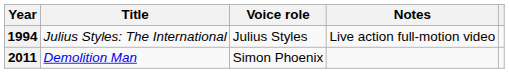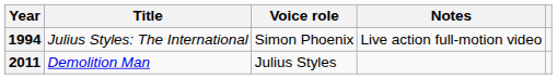 <table class="wikitable plainrowheaders" style="margin-right: 0;">
 <tr>
 <th scope="col">Year</th>
 <th scope="col">Title</th>
 <th scope="col">Voice role</th>
 <th scope="col">Notes</th>
 <th scope="col"></th>
 </tr>
 <tr>
 <th scope=row>1994</th>
 <td><em>Julius Styles: The International</em></td>
-<td>Julius Styles</td>
+<td>Simon Phoenix</td>
 <td>Live action full-motion video</td>
 <td style="text-align: center;"></td>
 </tr>
 <tr>
 <th scope=row>2011</th>
 <td><em><a href='#'>Demolition Man</a></em></td>
-<td>Simon Phoenix</td>
+<td>Julius Styles</td>
 <td></td>
 <td style="text-align: center;"></td>
 </tr>
 </table>
